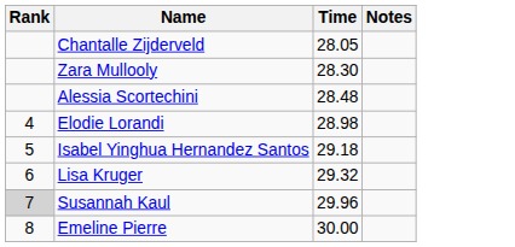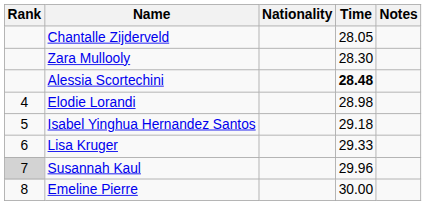 <table class="wikitable sortable" style="text-align:center">
 <tr>
 <th>Rank</th>
 <th>Name</th>
+<th>Nationality</th>
 <th>Time</th>
 <th>Notes</th>
 </tr>
 <tr>
 <td></td>
 <td align=left><a href='#'>Chantalle Zijderveld</a></td>
+<td align=left></td>
 <td>28.05</td>
 <td></td>
 </tr>
 <tr>
 <td></td>
 <td align=left><a href='#'>Zara Mullooly</a></td>
+<td align=left></td>
 <td>28.30</td>
 <td></td>
 </tr>
 <tr>
 <td></td>
 <td align=left><a href='#'>Alessia Scortechini</a></td>
-<td>28.48</td>
+<td align=left></td>
+<td><strong>28.48</strong></td>
 <td></td>
 </tr>
 <tr>
 <td>4</td>
 <td align=left><a href='#'>Elodie Lorandi</a></td>
+<td align=left></td>
 <td>28.98</td>
 <td></td>
 </tr>
 <tr>
 <td>5</td>
 <td align=left><a href='#'>Isabel Yinghua Hernandez Santos</a></td>
+<td align=left></td>
 <td>29.18</td>
 <td></td>
 </tr>
 <tr>
 <td>6</td>
 <td align=left><a href='#'>Lisa Kruger</a></td>
-<td>29.32</td>
+<td align=left></td>
+<td>29.33</td>
 <td></td>
 </tr>
 <tr>
 <td style="background: lightgrey;">7</td>
 <td align=left><a href='#'>Susannah Kaul</a></td>
+<td align=left></td>
 <td>29.96</td>
 <td></td>
 </tr>
 <tr>
 <td>8</td>
 <td align=left><a href='#'>Emeline Pierre</a></td>
+<td align=left></td>
 <td>30.00</td>
 <td></td>
 </tr>
 </table>
